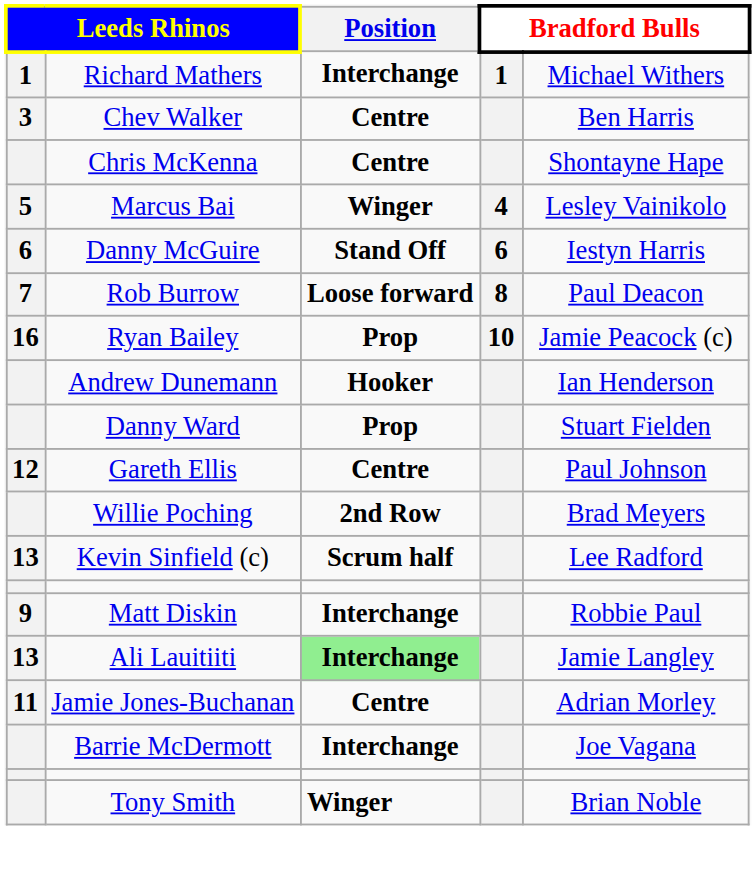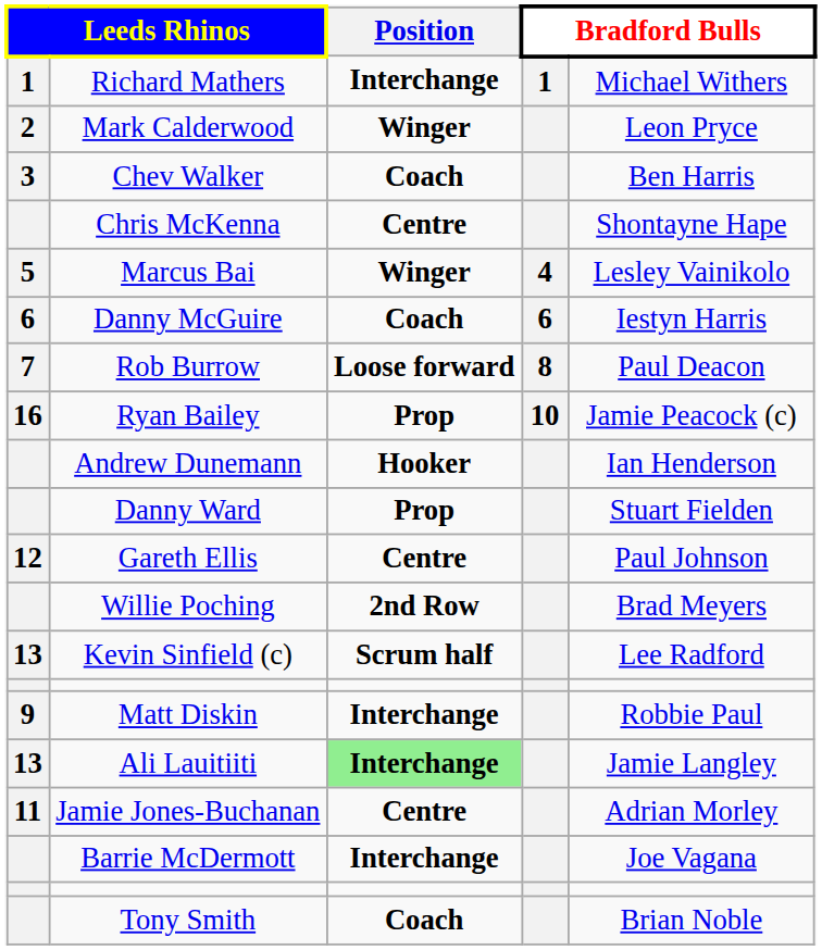 <table class="wikitable" style="font-size:90%;">
 <tr>
 <th colspan="2"  style="width:138px; background:blue; color:yellow; border:2px solid yellow;"><strong>Leeds Rhinos</strong></th>
 <th><a href='#'>Position</a></th>
 <th colspan="2"  style="width:138px; background:white; color:red; border:2px solid black;"><strong>Bradford Bulls</strong></th>
 </tr>
 <tr style="text-align:center;">
 <th>1</th>
 <td> <a href='#'>Richard Mathers</a></td>
 <td><strong>Interchange</strong></td>
 <th>1</th>
 <td> <a href='#'>Michael Withers</a></td>
 </tr>
 <tr style="text-align:center;">
+<th>2</th>
+<td> <a href='#'>Mark Calderwood</a></td>
+<td><strong>Winger</strong></td>
+<th></th>
+<td> <a href='#'>Leon Pryce</a></td>
+</tr>
+<tr style="text-align:center;">
 <th>3</th>
 <td> <a href='#'>Chev Walker</a></td>
-<td><strong>Centre</strong></td>
+<td style="text-align:center;"><strong>Coach</strong></td>
 <th></th>
 <td> <a href='#'>Ben Harris</a></td>
 </tr>
 <tr>
 <th></th>
 <td style="text-align:center;"> <a href='#'>Chris McKenna</a></td>
 <td style="text-align:center;"><strong>Centre</strong></td>
 <th></th>
 <td style="text-align:center;"> <a href='#'>Shontayne Hape</a></td>
 </tr>
 <tr style="text-align:center;">
 <th>5</th>
 <td> <a href='#'>Marcus Bai</a></td>
 <td><strong>Winger</strong></td>
 <th>4</th>
 <td> <a href='#'>Lesley Vainikolo</a></td>
 </tr>
 <tr style="text-align:center;">
 <th>6</th>
 <td> <a href='#'>Danny McGuire</a></td>
-<td><strong>Stand Off</strong></td>
+<td style="text-align:center;"><strong>Coach</strong></td>
 <th>6</th>
 <td> <a href='#'>Iestyn Harris</a></td>
 </tr>
 <tr style="text-align:center;">
 <th>7</th>
 <td> <a href='#'>Rob Burrow</a></td>
 <td><strong>Loose forward</strong></td>
 <th>8</th>
 <td> <a href='#'>Paul Deacon</a></td>
 </tr>
 <tr>
 <th>16</th>
 <td style="text-align:center;"> <a href='#'>Ryan Bailey</a></td>
 <td style="text-align:center;"><strong>Prop</strong></td>
 <th>10</th>
 <td style="text-align:center;"> <a href='#'>Jamie Peacock</a> (c)</td>
 </tr>
 <tr>
 <th></th>
 <td style="text-align:center;"> <a href='#'>Andrew Dunemann</a></td>
 <td style="text-align:center;"><strong>Hooker</strong></td>
 <th></th>
 <td style="text-align:center;"> <a href='#'>Ian Henderson</a></td>
 </tr>
 <tr style="text-align:center;">
 <th></th>
 <td> <a href='#'>Danny Ward</a></td>
 <td><strong>Prop</strong></td>
 <th></th>
 <td> <a href='#'>Stuart Fielden</a></td>
 </tr>
 <tr>
 <th>12</th>
 <td style="text-align:center;"> <a href='#'>Gareth Ellis</a></td>
 <td style="text-align:center;"><strong>Centre</strong></td>
 <th></th>
 <td style="text-align:center;"> <a href='#'>Paul Johnson</a></td>
 </tr>
 <tr style="text-align:center;">
 <th></th>
 <td> <a href='#'>Willie Poching</a></td>
 <td><strong>2nd Row</strong></td>
 <th></th>
 <td> <a href='#'>Brad Meyers</a></td>
 </tr>
 <tr style="text-align:center;">
 <th>13</th>
 <td> <a href='#'>Kevin Sinfield</a> (c)</td>
 <td><strong>Scrum half</strong></td>
 <th></th>
 <td> <a href='#'>Lee Radford</a></td>
 </tr>
 <tr style="text-align:center;">
 <th></th>
 <td></td>
 <td></td>
 <th></th>
 <td></td>
 </tr>
 <tr style="text-align:center;">
 <th>9</th>
 <td> <a href='#'>Matt Diskin</a></td>
 <td><strong>Interchange</strong></td>
 <th></th>
 <td> <a href='#'>Robbie Paul</a></td>
 </tr>
 <tr style="text-align:center;">
 <th>13</th>
 <td> <a href='#'>Ali Lauitiiti</a></td>
 <td style="background: lightgreen;"><strong>Interchange</strong></td>
 <th></th>
 <td> <a href='#'>Jamie Langley</a></td>
 </tr>
 <tr style="text-align:center;">
 <th>11</th>
 <td> <a href='#'>Jamie Jones-Buchanan</a></td>
 <td style="text-align:center;"><strong>Centre</strong></td>
 <th></th>
 <td> <a href='#'>Adrian Morley</a></td>
 </tr>
 <tr style="text-align:center;">
 <th></th>
 <td> <a href='#'>Barrie McDermott</a></td>
 <td><strong>Interchange</strong></td>
 <th></th>
 <td> <a href='#'>Joe Vagana</a></td>
 </tr>
 <tr style="text-align:center;">
 <th></th>
 <td></td>
 <td></td>
 <th></th>
 <td></td>
 </tr>
 <tr>
 <th></th>
 <td style="text-align:center;"> <a href='#'>Tony Smith</a></td>
-<td><strong>Winger</strong></td>
+<td style="text-align:center;"><strong>Coach</strong></td>
 <th></th>
 <td style="text-align:center;"> <a href='#'>Brian Noble</a></td>
 </tr>
 </table>
